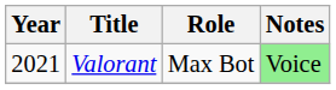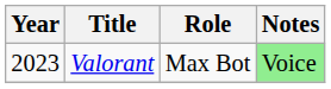 <table class="wikitable sortable">
 <tr>
 <th>Year</th>
 <th>Title</th>
 <th>Role</th>
 <th>Notes</th>
 </tr>
 <tr>
-<td>2021</td>
+<td>2023</td>
 <td><em><a href='#'>Valorant</a></em></td>
 <td>Max Bot</td>
 <td style="background: lightgreen;">Voice</td>
 </tr>
 <tr>
 </tr>
 </table>
